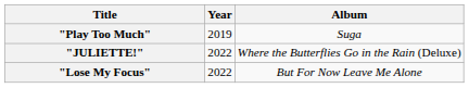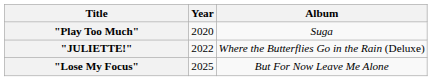 <table class="wikitable plainrowheaders" style="text-align:center;" border="1">
 <tr>
 <th scope="col" style="width: 16em;">Title</th>
 <th scope="col">Year</th>
 <th scope="col">Album</th>
 </tr>
 <tr>
 <th scope="row">"Play Too Much"<br></th>
-<td>2019</td>
+<td>2020</td>
 <td><em>Suga</em></td>
 </tr>
 <tr>
 <th scope="row">"JULIETTE!"<br></th>
 <td>2022</td>
 <td><em>Where the Butterflies Go in the Rain</em> (Deluxe)</td>
 </tr>
 <tr>
 <th scope="row">"Lose My Focus"<br></th>
-<td>2022</td>
+<td>2025</td>
 <td><em>But For Now Leave Me Alone</em></td>
 </tr>
 </table>
